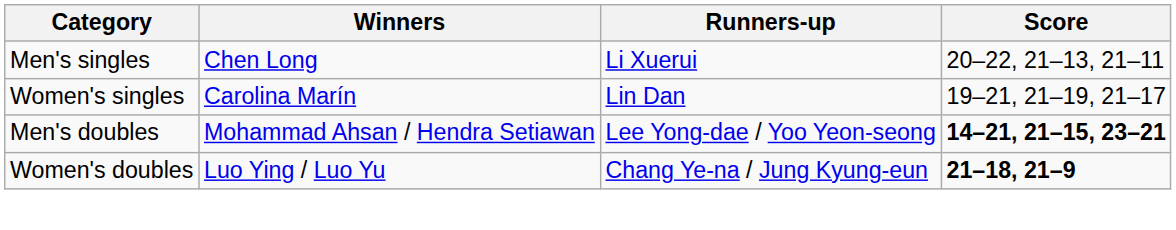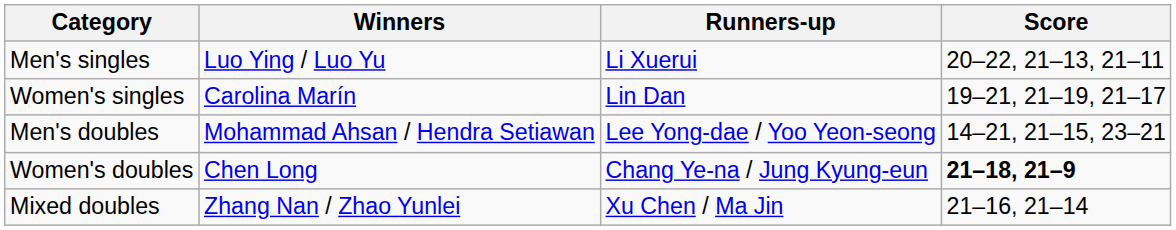 <table class=wikitable style="white-space:nowrap;">
 <tr>
 <th>Category</th>
 <th>Winners</th>
 <th>Runners-up</th>
 <th>Score</th>
 </tr>
 <tr>
 <td>Men's singles</td>
-<td> <a href='#'>Chen Long</a></td>
+<td> <a href='#'>Luo Ying</a> / <a href='#'>Luo Yu</a></td>
 <td> <a href='#'>Li Xuerui</a></td>
 <td>20–22, 21–13, 21–11</td>
 </tr>
 <tr>
 <td>Women's singles</td>
 <td> <a href='#'>Carolina Marín</a></td>
 <td> <a href='#'>Lin Dan</a></td>
 <td>19–21, 21–19, 21–17</td>
 </tr>
 <tr>
 <td>Men's doubles</td>
 <td> <a href='#'>Mohammad Ahsan</a> / <a href='#'>Hendra Setiawan</a></td>
 <td> <a href='#'>Lee Yong-dae</a> / <a href='#'>Yoo Yeon-seong</a></td>
-<td><strong>14–21, 21–15, 23–21</strong></td>
+<td>14–21, 21–15, 23–21</td>
 </tr>
 <tr>
 <td>Women's doubles</td>
-<td> <a href='#'>Luo Ying</a> / <a href='#'>Luo Yu</a></td>
+<td> <a href='#'>Chen Long</a></td>
 <td> <a href='#'>Chang Ye-na</a> / <a href='#'>Jung Kyung-eun</a></td>
 <td><strong>21–18, 21–9</strong></td>
 </tr>
+<tr>
+<td>Mixed doubles</td>
+<td> <a href='#'>Zhang Nan</a> / <a href='#'>Zhao Yunlei</a></td>
+<td> <a href='#'>Xu Chen</a> / <a href='#'>Ma Jin</a></td>
+<td>21–16, 21–14</td>
+</tr>
 </table>
